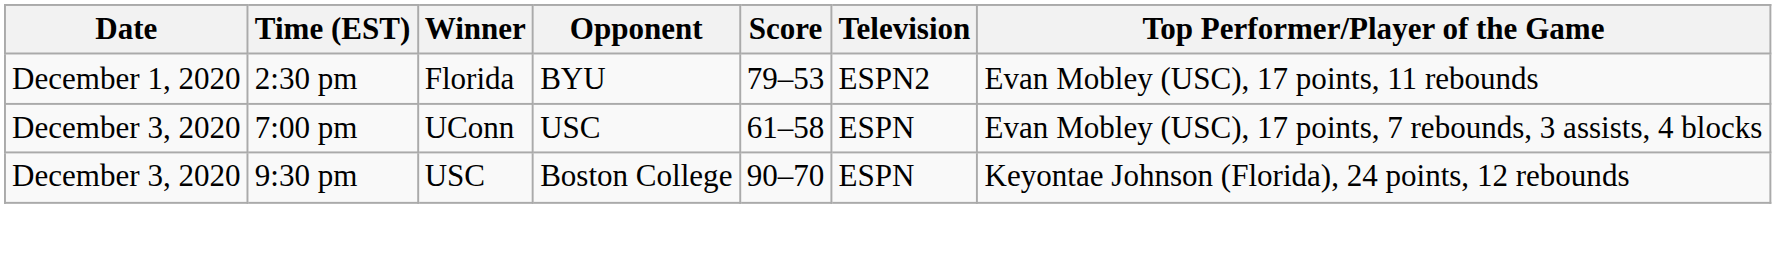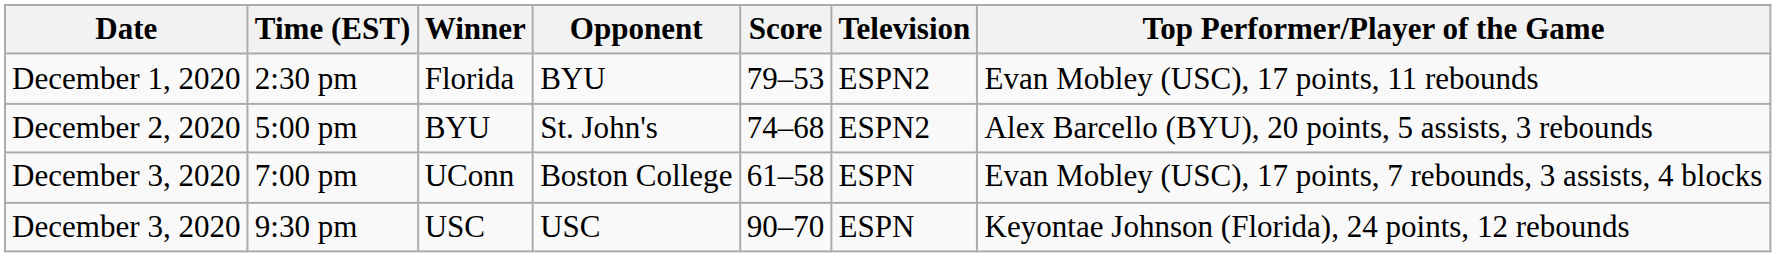 <table class="wikitable">
 <tr>
 <th>Date</th>
 <th>Time (EST)</th>
 <th>Winner</th>
 <th>Opponent</th>
 <th>Score</th>
 <th>Television</th>
 <th>Top Performer/Player of the Game</th>
 </tr>
 <tr>
 <td>December 1, 2020</td>
 <td>2:30 pm</td>
 <td>Florida</td>
 <td>BYU</td>
 <td>79–53</td>
 <td>ESPN2</td>
 <td>Evan Mobley (USC), 17 points, 11 rebounds</td>
 </tr>
 <tr>
+<td>December 2, 2020</td>
+<td>5:00 pm</td>
+<td>BYU</td>
+<td>St. John's</td>
+<td>74–68</td>
+<td>ESPN2</td>
+<td>Alex Barcello (BYU), 20 points, 5 assists, 3 rebounds</td>
+</tr>
+<tr>
 <td>December 3, 2020</td>
 <td>7:00 pm</td>
 <td>UConn</td>
-<td>USC</td>
+<td>Boston College</td>
 <td>61–58</td>
 <td>ESPN</td>
 <td>Evan Mobley (USC), 17 points, 7 rebounds, 3 assists, 4 blocks</td>
 </tr>
 <tr>
 <td>December 3, 2020</td>
 <td>9:30 pm</td>
 <td>USC</td>
-<td>Boston College</td>
+<td>USC</td>
 <td>90–70</td>
 <td>ESPN</td>
 <td>Keyontae Johnson (Florida), 24 points, 12 rebounds</td>
 </tr>
 </table>
